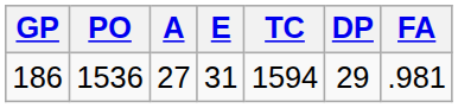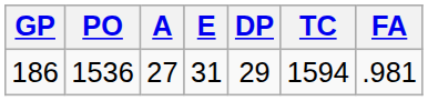 <table class="wikitable">
 <tr>
 <th><a href='#'>GP</a></th>
 <th><a href='#'>PO</a></th>
 <th><a href='#'>A</a></th>
 <th><a href='#'>E</a></th>
+<th><a href='#'>DP</a></th>
 <th><a href='#'>TC</a></th>
-<th><a href='#'>DP</a></th>
 <th><a href='#'>FA</a></th>
 </tr>
 <tr align=center>
 <td>186</td>
 <td>1536</td>
 <td>27</td>
 <td>31</td>
+<td>29</td>
 <td>1594</td>
-<td>29</td>
 <td>.981</td>
 </tr>
 </table>
